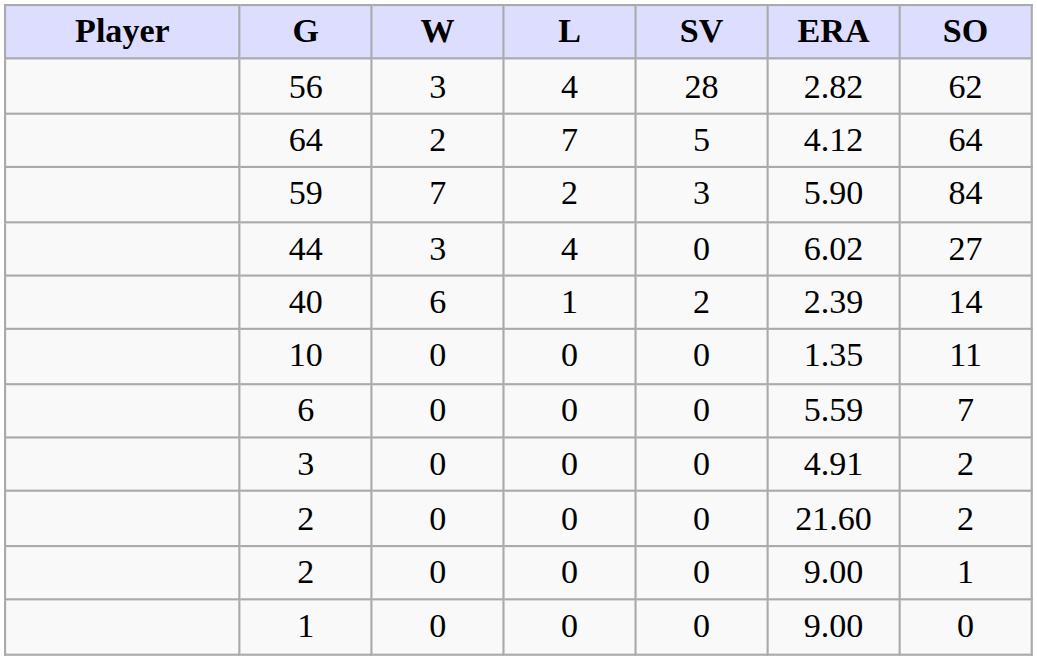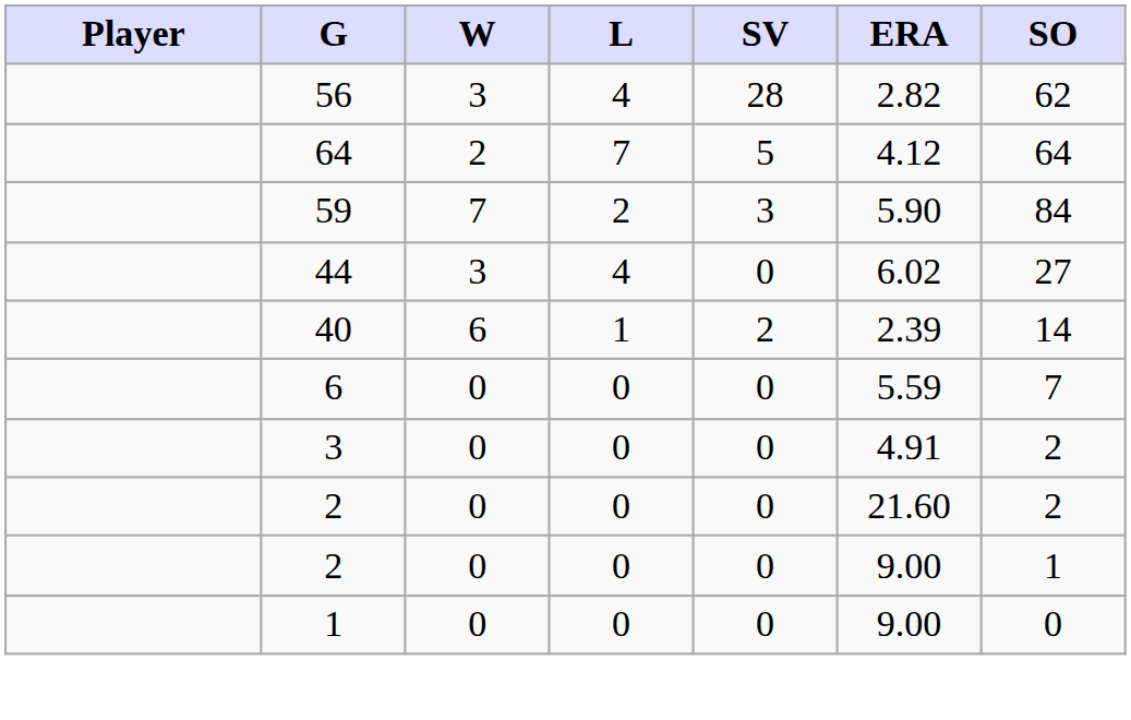 <table class="wikitable sortable">
 <tr>
 <th style="background:#ddf; width:16%;">Player</th>
 <th style="background:#ddf; width:9%;">G</th>
 <th style="background:#ddf; width:9%;">W</th>
 <th style="background:#ddf; width:9%;">L</th>
 <th style="background:#ddf; width:9%;">SV</th>
 <th style="background:#ddf; width:9%;">ERA</th>
 <th style="background:#ddf; width:9%;">SO</th>
 </tr>
 <tr style="text-align:center;">
 <td></td>
 <td>56</td>
 <td>3</td>
 <td>4</td>
 <td>28</td>
 <td>2.82</td>
 <td>62</td>
 </tr>
 <tr style="text-align:center;">
 <td></td>
 <td>64</td>
 <td>2</td>
 <td>7</td>
 <td>5</td>
 <td>4.12</td>
 <td>64</td>
 </tr>
 <tr align=center>
 <td></td>
 <td>59</td>
 <td>7</td>
 <td>2</td>
 <td>3</td>
 <td>5.90</td>
 <td>84</td>
 </tr>
 <tr style="text-align:center;">
 <td></td>
 <td>44</td>
 <td>3</td>
 <td>4</td>
 <td>0</td>
 <td>6.02</td>
 <td>27</td>
 </tr>
 <tr style="text-align:center;">
 <td></td>
 <td>40</td>
 <td>6</td>
 <td>1</td>
 <td>2</td>
 <td>2.39</td>
 <td>14</td>
 </tr>
 <tr style="text-align:center;">
 <td></td>
-<td>10</td>
-<td>0</td>
-<td>0</td>
-<td>0</td>
-<td>1.35</td>
-<td>11</td>
-</tr>
-<tr style="text-align:center;">
-<td></td>
 <td>6</td>
 <td>0</td>
 <td>0</td>
 <td>0</td>
 <td>5.59</td>
 <td>7</td>
 </tr>
 <tr style="text-align:center;">
 <td></td>
 <td>3</td>
 <td>0</td>
 <td>0</td>
 <td>0</td>
 <td>4.91</td>
 <td>2</td>
 </tr>
 <tr style="text-align:center;">
 <td></td>
 <td>2</td>
 <td>0</td>
 <td>0</td>
 <td>0</td>
 <td>21.60</td>
 <td>2</td>
 </tr>
 <tr style="text-align:center;">
 <td></td>
 <td>2</td>
 <td>0</td>
 <td>0</td>
 <td>0</td>
 <td>9.00</td>
 <td>1</td>
 </tr>
 <tr style="text-align:center;">
 <td></td>
 <td>1</td>
 <td>0</td>
 <td>0</td>
 <td>0</td>
 <td>9.00</td>
 <td>0</td>
 </tr>
 </table>
